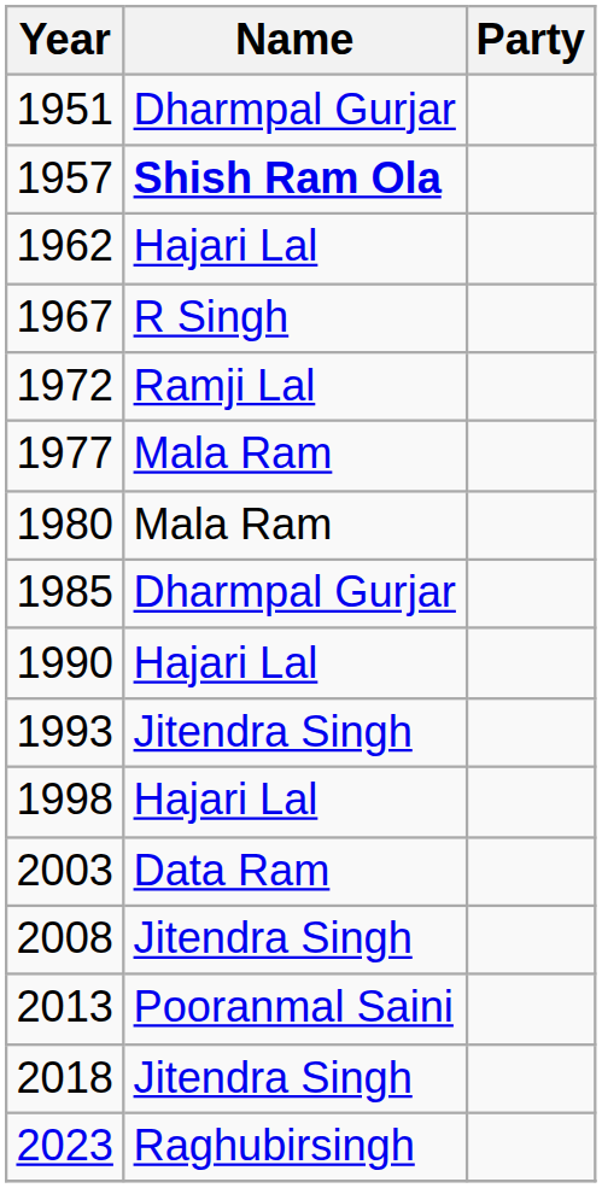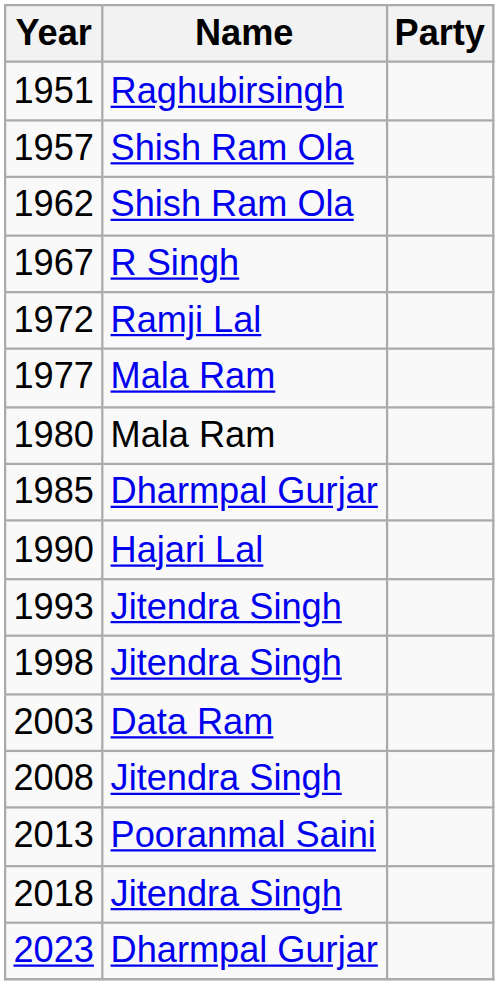 <table class="wikitable sortable">
 <tr>
 <th>Year</th>
 <th>Name</th>
 <th colspan=2>Party</th>
 </tr>
 <tr>
 <td>1951</td>
-<td><a href='#'>Dharmpal Gurjar</a></td>
+<td><a href='#'>Raghubirsingh</a></td>
 <td></td>
 </tr>
 <tr>
 <td>1957</td>
-<td><strong><a href='#'>Shish Ram Ola</a></strong></td>
+<td><a href='#'>Shish Ram Ola</a></td>
 <td></td>
 </tr>
 <tr>
 <td>1962</td>
-<td><a href='#'>Hajari Lal</a></td>
+<td><a href='#'>Shish Ram Ola</a></td>
 </tr>
 <tr>
 <td>1967</td>
 <td><a href='#'>R Singh</a></td>
 <td></td>
 </tr>
 <tr>
 <td>1972</td>
 <td><a href='#'>Ramji Lal</a></td>
 </tr>
 <tr>
 <td>1977</td>
 <td><a href='#'>Mala Ram</a></td>
 <td></td>
 </tr>
 <tr>
 <td>1980</td>
 <td>Mala Ram</td>
 <td></td>
 </tr>
 <tr>
 <td>1985</td>
 <td><a href='#'>Dharmpal Gurjar</a></td>
 </tr>
 <tr>
 <td>1990</td>
 <td><a href='#'>Hajari Lal</a></td>
 <td></td>
 </tr>
 <tr>
 <td>1993</td>
 <td><a href='#'>Jitendra Singh</a></td>
 <td></td>
 </tr>
 <tr>
 <td>1998</td>
-<td><a href='#'>Hajari Lal</a></td>
+<td><a href='#'>Jitendra Singh</a></td>
 </tr>
 <tr>
 <td>2003</td>
 <td><a href='#'>Data Ram</a></td>
 <td></td>
 </tr>
 <tr>
 <td>2008</td>
 <td><a href='#'>Jitendra Singh</a></td>
 <td></td>
 </tr>
 <tr>
 <td>2013</td>
 <td><a href='#'>Pooranmal Saini</a></td>
 <td></td>
 </tr>
 <tr>
 <td>2018</td>
 <td><a href='#'>Jitendra Singh</a></td>
 <td></td>
 </tr>
 <tr>
 <td><a href='#'>2023</a></td>
-<td><a href='#'>Raghubirsingh</a></td>
+<td><a href='#'>Dharmpal Gurjar</a></td>
 <td></td>
 </tr>
 <tr>
 </tr>
 </table>
